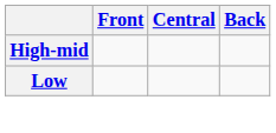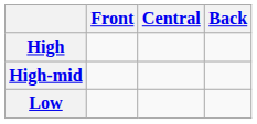 <table class="wikitable">
 <tr>
 <th></th>
 <th><a href='#'>Front</a></th>
 <th><a href='#'>Central</a></th>
 <th><a href='#'>Back</a></th>
+</tr>
+<tr>
+<th><a href='#'>High</a></th>
+<td>      </td>
+<td></td>
+<td>     </td>
 </tr>
 <tr>
 <th><a href='#'>High-mid</a></th>
 <td>     </td>
 <td></td>
 <td>     </td>
 </tr>
 <tr>
 <th><a href='#'>Low</a></th>
 <td></td>
 <td>       </td>
 <td></td>
 </tr>
 </table>
